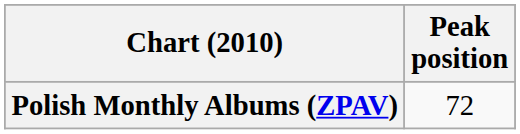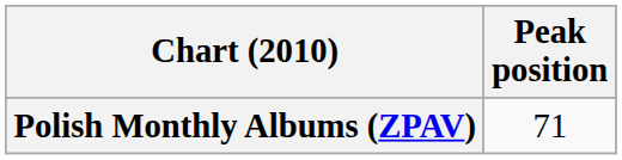 <table class="wikitable plainrowheaders" style="text-align:center">
 <tr>
 <th scope="col">Chart (2010)</th>
 <th scope="col">Peak<br>position</th>
 </tr>
 <tr>
 <th scope="row">Polish Monthly Albums (<a href='#'>ZPAV</a>)</th>
-<td>72</td>
+<td>71</td>
 </tr>
 </table>
